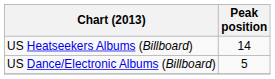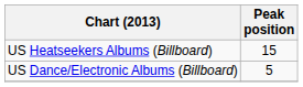 <table class="wikitable plainrowheaders">
 <tr>
 <th scope="col">Chart (2013)</th>
 <th scope="col">Peak<br> position</th>
 </tr>
 <tr>
 <td scope="row">US <a href='#'>Heatseekers Albums</a> (<em>Billboard</em>)</td>
-<td align="center">14</td>
+<td align="center">15</td>
 </tr>
 <tr>
 <td scope="row">US <a href='#'>Dance/Electronic Albums</a> (<em>Billboard</em>)</td>
 <td align="center">5</td>
 </tr>
 <tr>
 </tr>
 </table>
